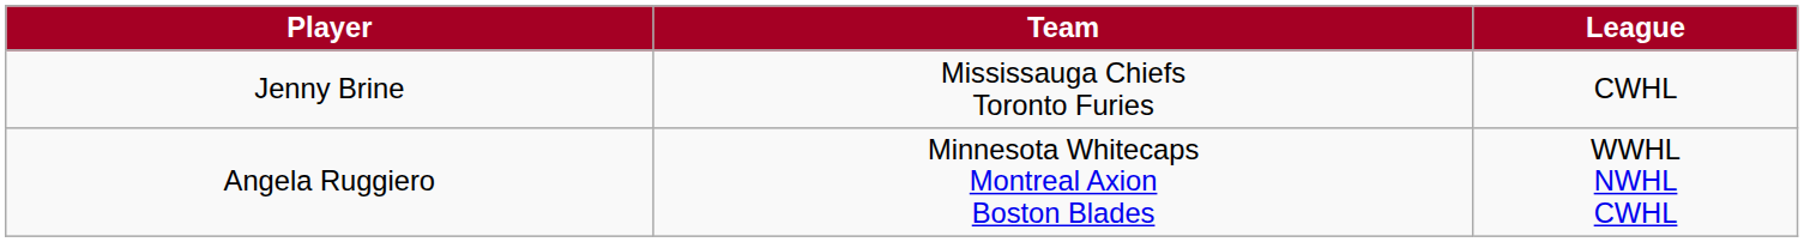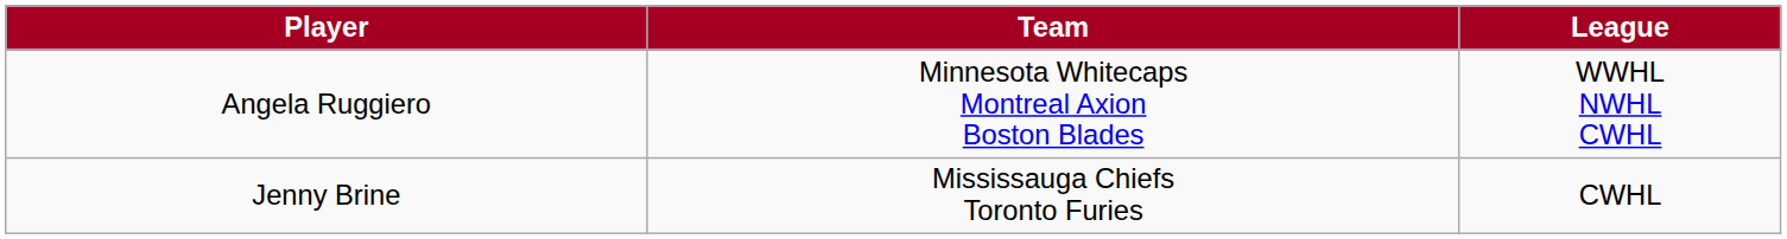 <table class="wikitable" style="width:80%;">
 <tr style="text-align:center; background:#a50024; color:#fff;">
 <td><strong>Player</strong></td>
 <td><strong>Team</strong></td>
 <td><strong>League</strong></td>
 </tr>
 <tr style="text-align:center;" bgcolor="">
+<td>Angela Ruggiero</td>
+<td>Minnesota Whitecaps<br><a href='#'>Montreal Axion</a><br><a href='#'>Boston Blades</a></td>
+<td>WWHL<br><a href='#'>NWHL</a><br><a href='#'>CWHL</a></td>
+</tr>
+<tr style="text-align:center;" bgcolor="">
 <td>Jenny Brine</td>
 <td>Mississauga Chiefs<br>Toronto Furies</td>
 <td>CWHL</td>
 </tr>
-<tr style="text-align:center;" bgcolor="">
-<td>Angela Ruggiero</td>
-<td>Minnesota Whitecaps<br><a href='#'>Montreal Axion</a><br><a href='#'>Boston Blades</a></td>
-<td>WWHL<br><a href='#'>NWHL</a><br><a href='#'>CWHL</a></td>
-</tr>
 </table>
